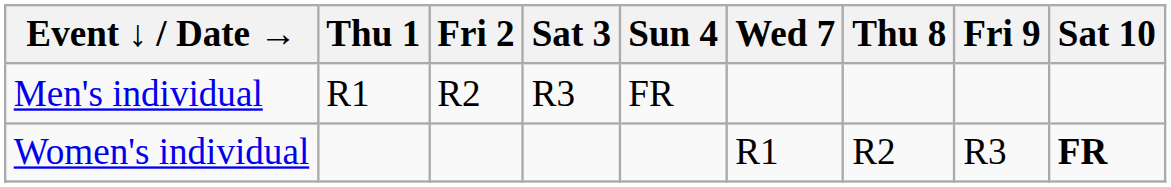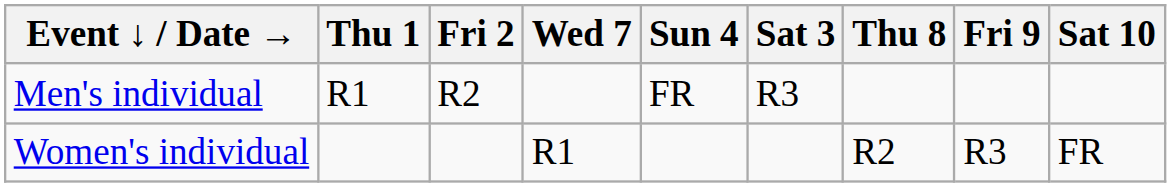 <table class="wikitable olympic-schedule golf">
 <tr>
 <th>Event ↓ / Date →</th>
 <th>Thu 1</th>
 <th>Fri 2</th>
+<th>Wed 7</th>
+<th>Sun 4</th>
 <th>Sat 3</th>
-<th>Sun 4</th>
-<th>Wed 7</th>
 <th>Thu 8</th>
 <th>Fri 9</th>
 <th>Sat 10</th>
 </tr>
 <tr>
 <td class="event"><a href='#'>Men's individual</a></td>
 <td class="round-one">R1</td>
 <td class="round-two">R2</td>
+<td></td>
+<td class="final">FR</td>
 <td class="round-three">R3</td>
-<td class="final">FR</td>
-<td></td>
 <td></td>
 <td></td>
 <td></td>
 </tr>
 <tr>
 <td class="event"><a href='#'>Women's individual</a></td>
 <td></td>
 <td></td>
+<td class="round-one">R1</td>
 <td></td>
 <td></td>
-<td class="round-one">R1</td>
 <td class="round-two">R2</td>
 <td class="round-three">R3</td>
-<td class="final"><strong>FR</strong></td>
+<td class="final">FR</td>
 </tr>
 </table>
